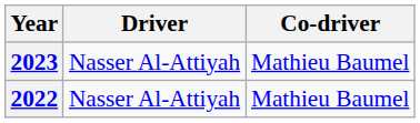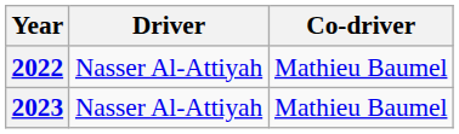 <table class="wikitable" style="font-size:100%;">
 <tr>
 <th>Year</th>
 <th>Driver</th>
 <th>Co-driver</th>
 </tr>
 <tr>
+<th><a href='#'>2022</a></th>
+<td> <a href='#'>Nasser Al-Attiyah</a></td>
+<td> <a href='#'>Mathieu Baumel</a></td>
+</tr>
+<tr>
 <th><a href='#'>2023</a></th>
 <td> <a href='#'>Nasser Al-Attiyah</a></td>
 <td> <a href='#'>Mathieu Baumel</a></td>
 </tr>
-<tr>
-<th><a href='#'>2022</a></th>
-<td> <a href='#'>Nasser Al-Attiyah</a></td>
-<td> <a href='#'>Mathieu Baumel</a></td>
-</tr>
 </table>
